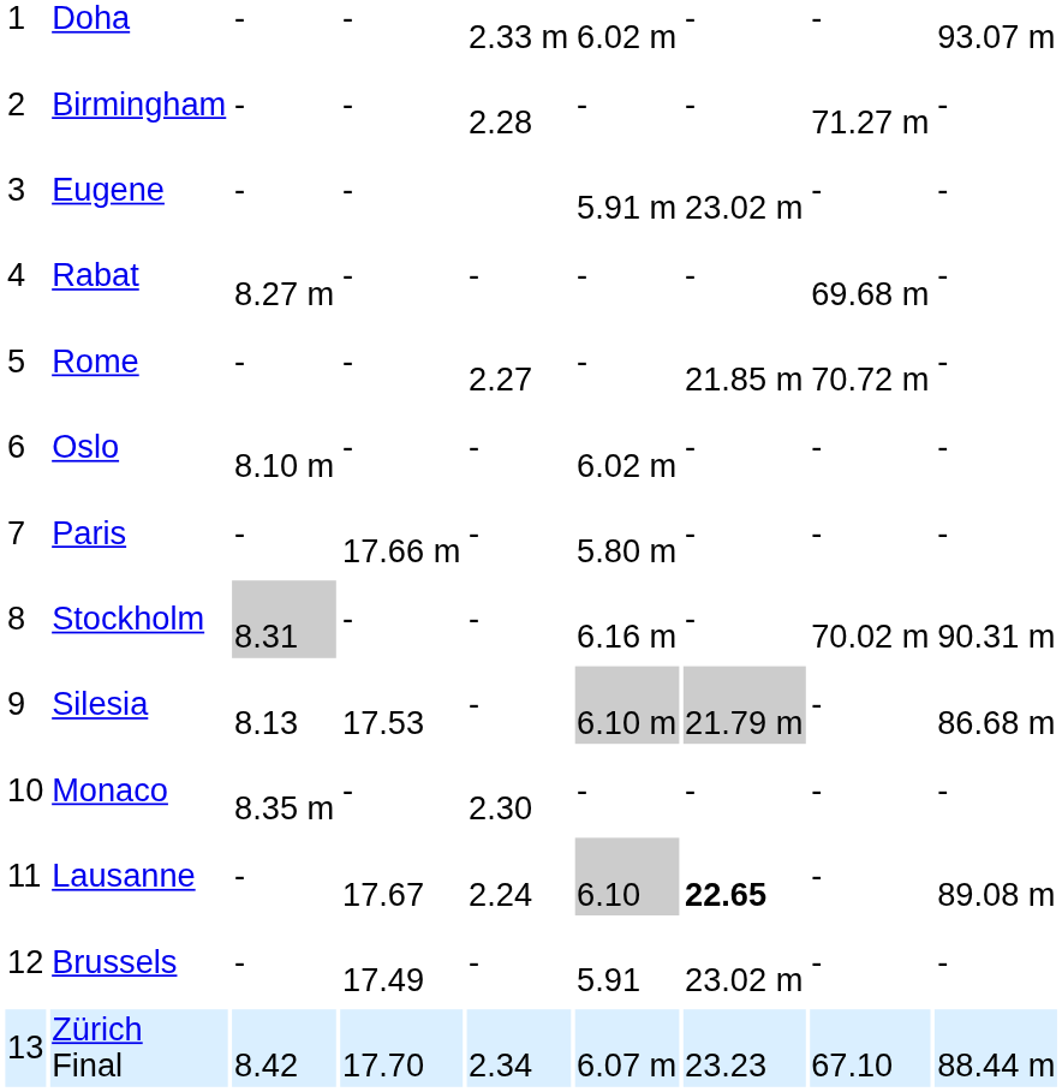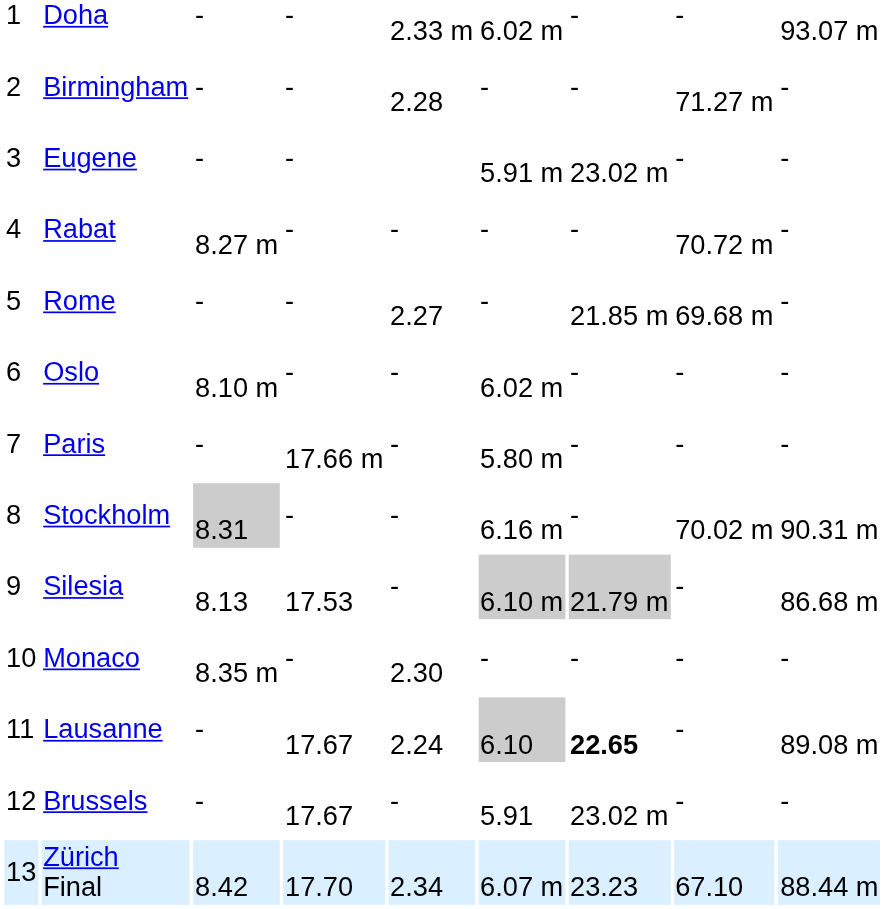 <table>
 <tr>
 <td>1</td>
 <td><a href='#'>Doha</a></td>
 <td>-</td>
 <td>-</td>
 <td><br>2.33 m </td>
 <td><br>6.02 m</td>
 <td>-</td>
 <td>-</td>
 <td><br>93.07 m    </td>
 </tr>
 <tr>
 </tr>
 <tr>
 <td>2</td>
 <td><a href='#'>Birmingham</a></td>
 <td>-</td>
 <td>-</td>
 <td><br>2.28 </td>
 <td>-</td>
 <td>-</td>
 <td><br>71.27 m    </td>
 <td>-</td>
 </tr>
 <tr>
 </tr>
 <tr>
 <td>3</td>
 <td><a href='#'>Eugene</a></td>
 <td>-</td>
 <td>-</td>
 <td></td>
 <td><br>5.91 m</td>
 <td><br>23.02 m </td>
 <td>-</td>
 <td>-</td>
 </tr>
 <tr>
 </tr>
 <tr>
 <td>4</td>
 <td><a href='#'>Rabat</a></td>
 <td><br>8.27 m</td>
 <td>-</td>
 <td>-</td>
 <td>-</td>
 <td>-</td>
-<td><br>69.68 m</td>
+<td><br>70.72 m </td>
 <td>-</td>
 </tr>
 <tr>
 </tr>
 <tr>
 <td>5</td>
 <td><a href='#'>Rome</a></td>
 <td>-</td>
 <td>-</td>
 <td><br>2.27 </td>
 <td>-</td>
 <td><br>21.85 m</td>
-<td><br>70.72 m </td>
+<td><br>69.68 m</td>
 <td>-</td>
 </tr>
 <tr>
 </tr>
 <tr>
 <td>6</td>
 <td><a href='#'>Oslo</a></td>
 <td><br>8.10 m</td>
 <td>-</td>
 <td>-</td>
 <td><br>6.02 m  </td>
 <td>-</td>
 <td>-</td>
 <td>-</td>
 </tr>
 <tr>
 </tr>
 <tr>
 <td>7</td>
 <td><a href='#'>Paris</a></td>
 <td>-</td>
 <td><br>17.66 m</td>
 <td>-</td>
 <td><br>5.80 m</td>
 <td>-</td>
 <td>-</td>
 <td>-</td>
 </tr>
 <tr>
 </tr>
 <tr>
 <td>8</td>
 <td><a href='#'>Stockholm</a></td>
 <td style="background:#ccc;"><br>8.31</td>
 <td>-</td>
 <td>-</td>
 <td><br>6.16 m  </td>
 <td>-</td>
 <td><br>70.02 m </td>
 <td><br>90.31 m </td>
 </tr>
 <tr>
 </tr>
 <tr>
 <td>9</td>
 <td><a href='#'>Silesia</a></td>
 <td><br>8.13 </td>
 <td><br>17.53</td>
 <td>-</td>
 <td style="background:#ccc;"><br>6.10 m </td>
 <td style="background:#ccc;"><br>21.79 m</td>
 <td>-</td>
 <td><br>86.68 m</td>
 </tr>
 <tr>
 </tr>
 <tr>
 <td>10</td>
 <td><a href='#'>Monaco</a></td>
 <td><br>8.35 m </td>
 <td>-</td>
 <td><br>2.30</td>
 <td>-</td>
 <td>-</td>
 <td>-</td>
 <td>-</td>
 </tr>
 <tr>
 </tr>
 <tr>
 <td>11</td>
 <td><a href='#'>Lausanne</a></td>
 <td>-</td>
 <td><br>17.67</td>
 <td><br>2.24</td>
 <td style="background:#ccc;"><br>6.10 </td>
 <td><strong><br>22.65</strong></td>
 <td>-</td>
 <td><br>89.08 m</td>
 </tr>
 <tr>
 </tr>
 <tr>
 <td>12</td>
 <td><a href='#'>Brussels</a></td>
 <td>-</td>
-<td><br>17.49</td>
+<td><br>17.67</td>
 <td>-</td>
 <td><br>5.91</td>
 <td><br>23.02 m </td>
 <td>-</td>
 <td>-</td>
 </tr>
 <tr>
 </tr>
 <tr bgcolor=#DAEFFF>
 <td>13</td>
 <td><a href='#'>Zürich</a><br>Final</td>
 <td><br>8.42</td>
 <td><br>17.70 </td>
 <td><br>2.34 </td>
 <td><br>6.07 m </td>
 <td><br>23.23    </td>
 <td><br>67.10</td>
 <td><br>88.44 m</td>
 </tr>
 </table>
